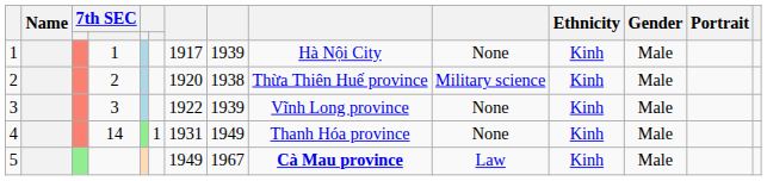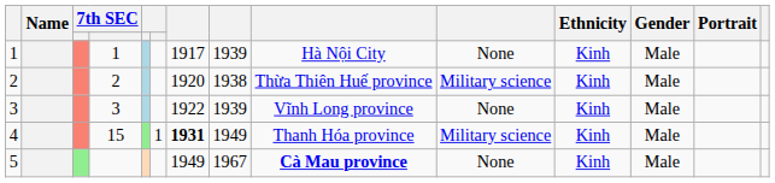 <table class="wikitable sortable" style=text-align:center>
 <tr>
 <th Rowspan="2"></th>
 <th Rowspan="2">Name</th>
 <th colspan="2" unsortable><a href='#'>7th SEC</a></th>
 <th colspan="2" unsortable></th>
 <th Rowspan="2"></th>
 <th Rowspan="2"></th>
 <th Rowspan="2"></th>
 <th Rowspan="2"></th>
 <th Rowspan="2">Ethnicity</th>
 <th Rowspan="2">Gender</th>
 <th Rowspan="2" class="unsortable">Portrait</th>
 <th Rowspan="2"  scope="col" class="unsortable"></th>
 </tr>
 <tr>
 <th></th>
 <th></th>
 <th></th>
 <th></th>
 </tr>
 <tr>
 <td>1</td>
 <th align="center" scope="row" style="font-weight:normal;"></th>
 <td bgcolor = Salmon></td>
 <td>1</td>
 <td bgcolor = LightBlue></td>
 <td></td>
 <td>1917</td>
 <td>1939</td>
 <td><a href='#'>Hà Nội City</a></td>
 <td>None</td>
 <td><a href='#'>Kinh</a></td>
 <td>Male</td>
 <td></td>
 <td></td>
 </tr>
 <tr>
 <td>2</td>
 <th align="center" scope="row" style="font-weight:normal;"></th>
 <td bgcolor = Salmon></td>
 <td>2</td>
 <td bgcolor = LightBlue></td>
 <td></td>
 <td>1920</td>
 <td>1938</td>
 <td><a href='#'>Thừa Thiên Huế province</a></td>
 <td><a href='#'>Military science</a></td>
 <td><a href='#'>Kinh</a></td>
 <td>Male</td>
 <td></td>
 <td></td>
 </tr>
 <tr>
 <td>3</td>
 <th align="center" scope="row" style="font-weight:normal;"></th>
 <td bgcolor = Salmon></td>
 <td>3</td>
 <td bgcolor = LightBlue></td>
 <td></td>
 <td>1922</td>
 <td>1939</td>
 <td><a href='#'>Vĩnh Long province</a></td>
 <td>None</td>
 <td><a href='#'>Kinh</a></td>
 <td>Male</td>
 <td></td>
 <td></td>
 </tr>
 <tr>
 <td>4</td>
 <th align="center" scope="row" style="font-weight:normal;"></th>
 <td bgcolor = Salmon></td>
-<td>14</td>
+<td>15</td>
 <td bgcolor = LightGreen></td>
 <td>1</td>
-<td>1931</td>
+<td><strong>1931</strong></td>
 <td>1949</td>
 <td><a href='#'>Thanh Hóa province</a></td>
-<td>None</td>
+<td><a href='#'>Military science</a></td>
 <td><a href='#'>Kinh</a></td>
 <td>Male</td>
 <td></td>
 <td></td>
 </tr>
 <tr>
 <td>5</td>
 <th align="center" scope="row" style="font-weight:normal;"></th>
 <td bgcolor = LightGreen></td>
 <td></td>
 <td bgcolor = PeachPuff></td>
 <td></td>
 <td>1949</td>
 <td>1967</td>
 <td><strong><a href='#'>Cà Mau province</a></strong></td>
-<td><a href='#'>Law</a></td>
+<td>None</td>
 <td><a href='#'>Kinh</a></td>
 <td>Male</td>
 <td></td>
 <td></td>
 </tr>
 </table>
